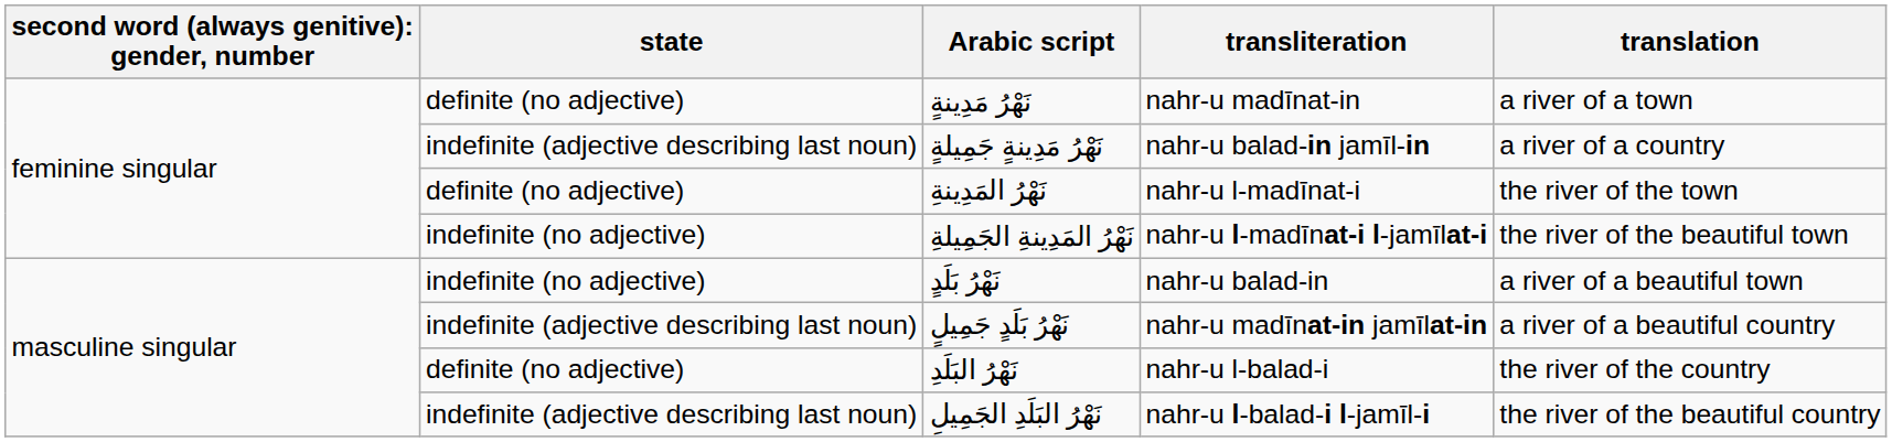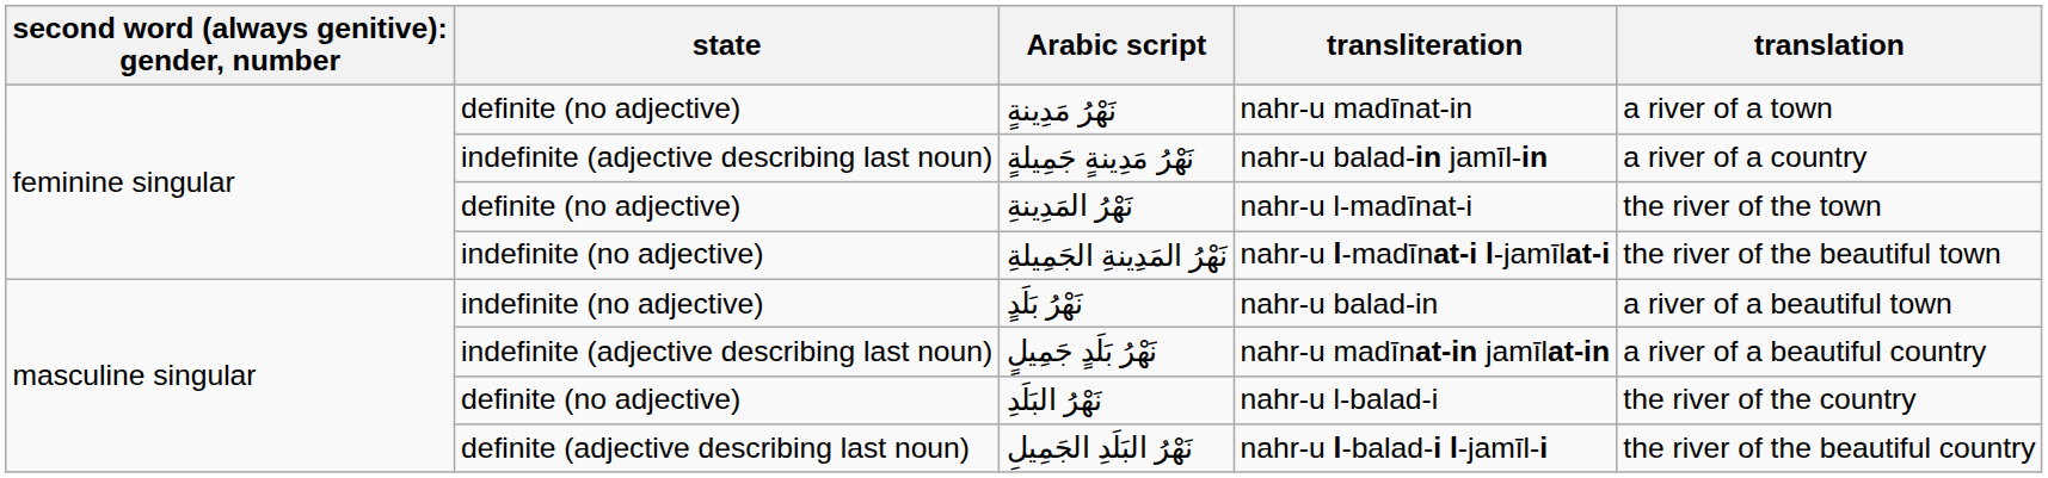 <table class="wikitable">
 <tr>
 <th>second word (always genitive):<br>gender, number</th>
 <th>state</th>
 <th>Arabic script</th>
 <th>transliteration</th>
 <th>translation</th>
 </tr>
 <tr>
 <td rowspan="4">feminine singular</td>
 <td>definite (no adjective)</td>
 <td lang="ar">نَهْرُ مَدِينةٍ</td>
 <td>nahr-u madīnat-in</td>
 <td>a river of a town</td>
 </tr>
 <tr>
 <td>indefinite (adjective describing last noun)</td>
 <td lang="ar">نَهْرُ مَدِينةٍ جَمِيلةٍ</td>
 <td>nahr-u balad-<strong>in</strong> jamīl-<strong>in</strong></td>
 <td>a river of a country</td>
 </tr>
 <tr>
 <td>definite (no adjective)</td>
 <td lang="ar">نَهْرُ المَدِينةِ</td>
 <td>nahr-u l-madīnat-i</td>
 <td>the river of the town</td>
 </tr>
 <tr>
 <td>indefinite (no adjective)</td>
 <td lang="ar">نَهْرُ المَدِينةِ الجَمِيلةِ</td>
 <td>nahr-u <strong>l</strong>-madīn<strong>at-i</strong> <strong>l</strong>-jamīl<strong>at-i</strong></td>
 <td>the river of the beautiful town</td>
 </tr>
 <tr>
 <td rowspan="4">masculine singular</td>
 <td>indefinite (no adjective)</td>
 <td lang="ar">نَهْرُ بَلَدٍ</td>
 <td>nahr-u balad-in</td>
 <td>a river of a beautiful town</td>
 </tr>
 <tr>
 <td>indefinite (adjective describing last noun)</td>
 <td>نَهْرُ بَلَدٍ جَمِيلٍ</td>
 <td>nahr-u madīn<strong>at-in</strong> jamīl<strong>at-in</strong></td>
 <td>a river of a beautiful country</td>
 </tr>
 <tr>
 <td>definite (no adjective)</td>
 <td lang="ar">نَهْرُ البَلَدِ</td>
 <td>nahr-u l-balad-i</td>
 <td>the river of the country</td>
 </tr>
 <tr>
-<td>indefinite (adjective describing last noun)</td>
+<td>definite (adjective describing last noun)</td>
 <td lang="ar">نَهْرُ البَلَدِ الجَمِيلِ</td>
 <td>nahr-u <strong>l</strong>-balad-<strong>i</strong> <strong>l</strong>-jamīl-<strong>i</strong></td>
 <td>the river of the beautiful country</td>
 </tr>
 </table>
